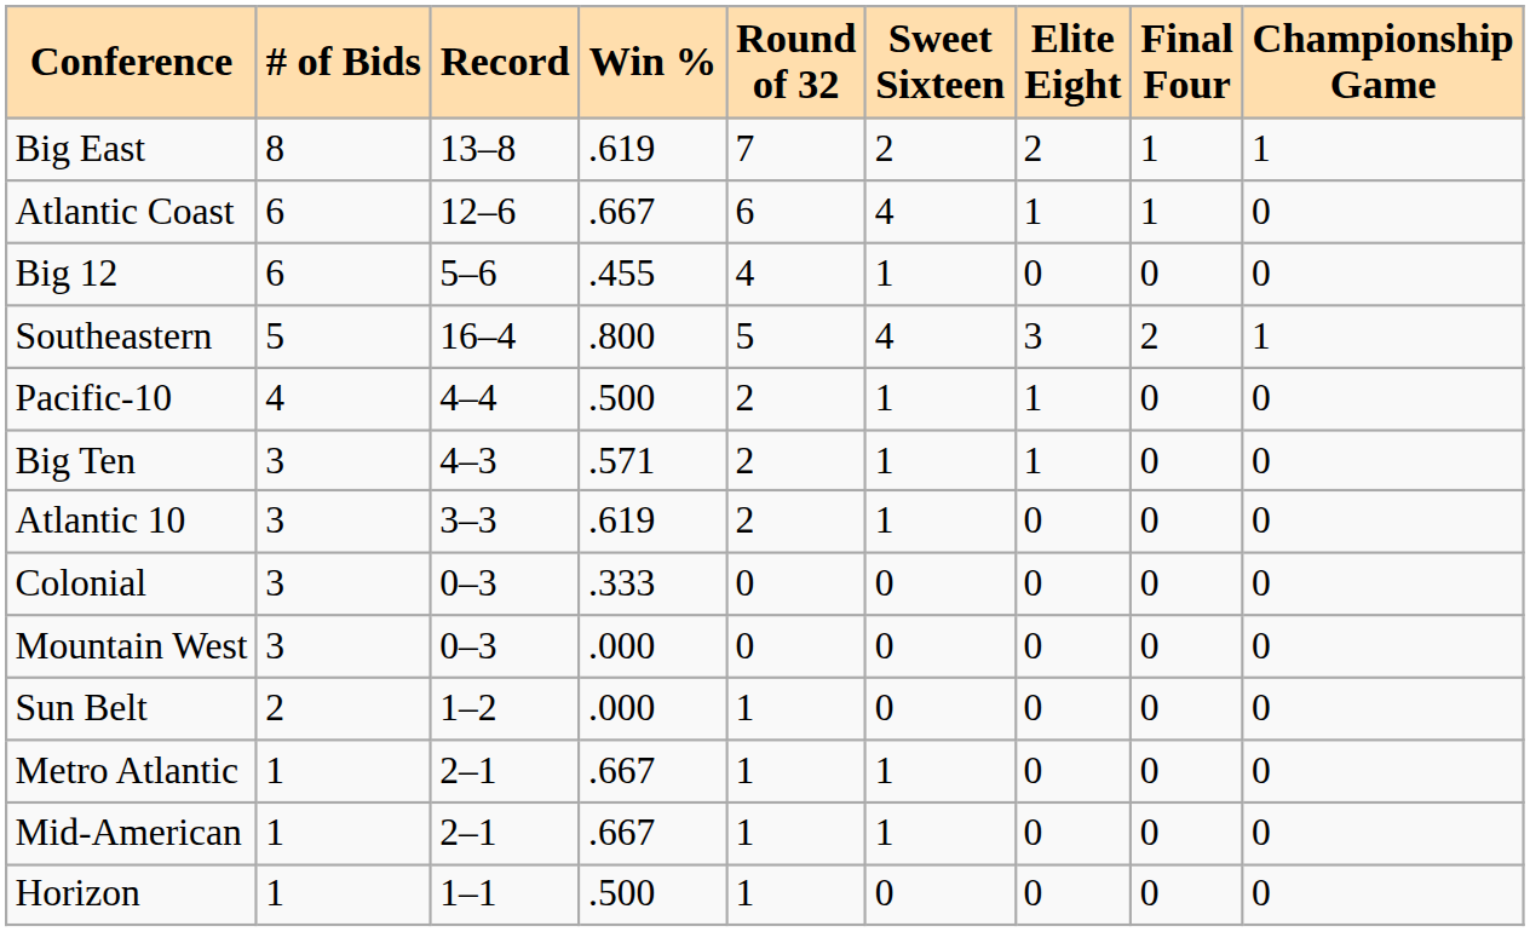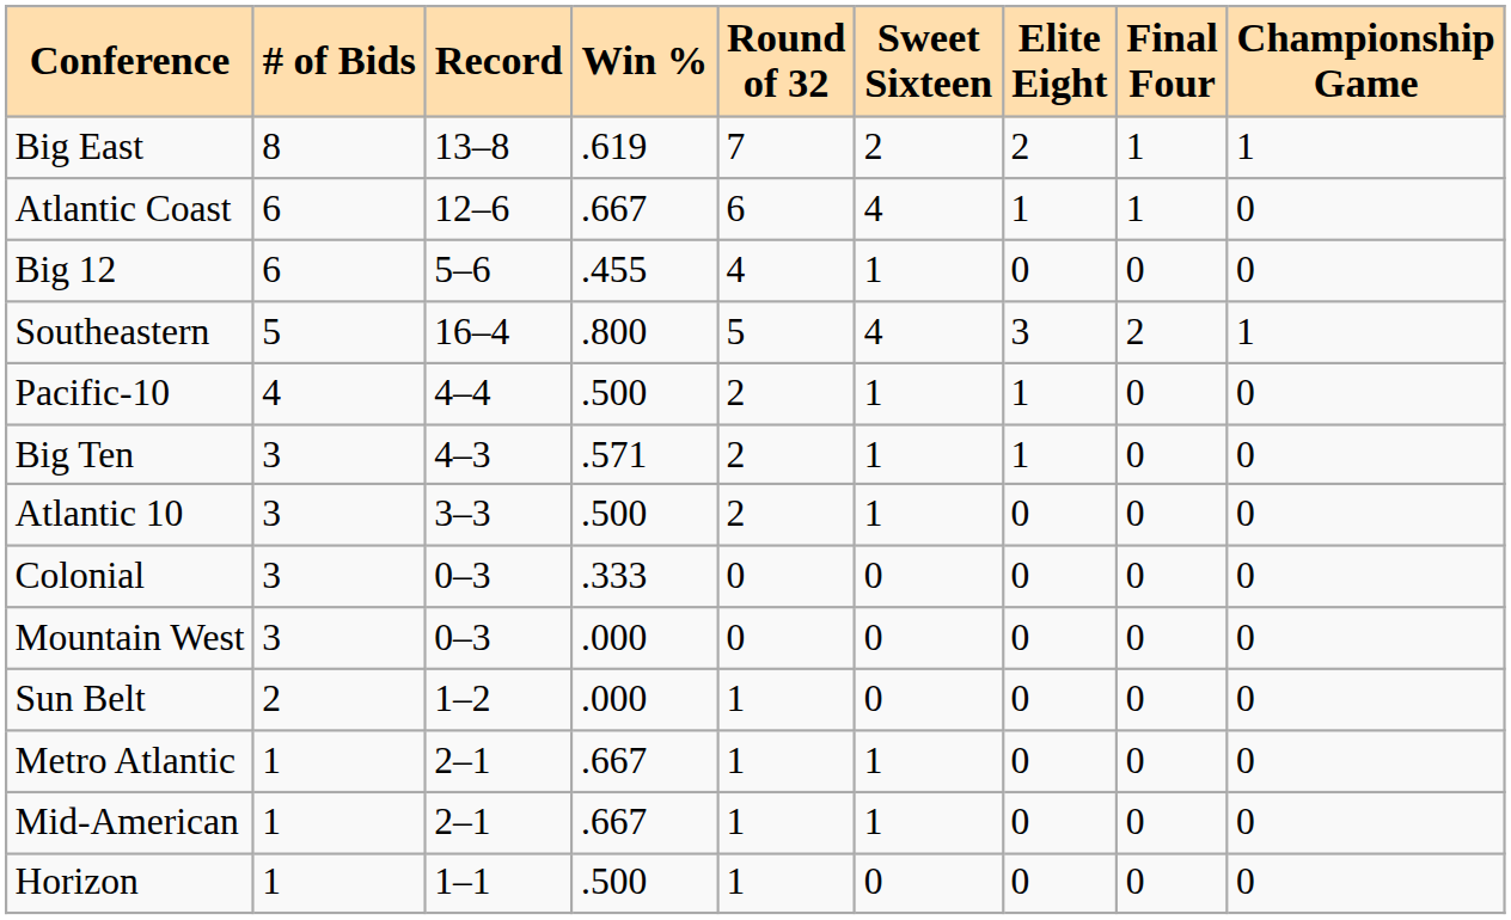 <table class="wikitable sortable">
 <tr>
 <th style="background-color:#FFDEAD;">Conference</th>
 <th style="background-color:#FFDEAD;"># of Bids</th>
 <th style="background-color:#FFDEAD;">Record</th>
 <th style="background-color:#FFDEAD;">Win %</th>
 <th style="background-color:#FFDEAD;">Round<br> of 32</th>
 <th style="background-color:#FFDEAD;">Sweet<br> Sixteen</th>
 <th style="background-color:#FFDEAD;">Elite<br> Eight</th>
 <th style="background-color:#FFDEAD;">Final<br> Four</th>
 <th style="background-color:#FFDEAD;">Championship<br> Game</th>
 </tr>
 <tr style="font-size:11pt"  valign="bottom">
 <td height="15">Big East</td>
 <td>8</td>
 <td>13–8</td>
 <td>.619</td>
 <td>7</td>
 <td>2</td>
 <td>2</td>
 <td>1</td>
 <td>1</td>
 </tr>
 <tr style="font-size:11pt"  valign="bottom">
 <td height="15">Atlantic Coast</td>
 <td>6</td>
 <td>12–6</td>
 <td>.667</td>
 <td>6</td>
 <td>4</td>
 <td>1</td>
 <td>1</td>
 <td>0</td>
 </tr>
 <tr style="font-size:11pt"  valign="bottom">
 <td height="15">Big 12</td>
 <td>6</td>
 <td>5–6</td>
 <td>.455</td>
 <td>4</td>
 <td>1</td>
 <td>0</td>
 <td>0</td>
 <td>0</td>
 </tr>
 <tr style="font-size:11pt"  valign="bottom">
 <td height="15">Southeastern</td>
 <td>5</td>
 <td>16–4</td>
 <td>.800</td>
 <td>5</td>
 <td>4</td>
 <td>3</td>
 <td>2</td>
 <td>1</td>
 </tr>
 <tr style="font-size:11pt"  valign="bottom">
 <td height="15">Pacific-10</td>
 <td>4</td>
 <td>4–4</td>
 <td>.500</td>
 <td>2</td>
 <td>1</td>
 <td>1</td>
 <td>0</td>
 <td>0</td>
 </tr>
 <tr style="font-size:11pt"  valign="bottom">
 <td height="15">Big Ten</td>
 <td>3</td>
 <td>4–3</td>
 <td>.571</td>
 <td>2</td>
 <td>1</td>
 <td>1</td>
 <td>0</td>
 <td>0</td>
 </tr>
 <tr style="font-size:11pt"  valign="bottom">
 <td height="15">Atlantic 10</td>
 <td>3</td>
 <td>3–3</td>
-<td>.619</td>
+<td>.500</td>
 <td>2</td>
 <td>1</td>
 <td>0</td>
 <td>0</td>
 <td>0</td>
 </tr>
 <tr style="font-size:11pt"  valign="bottom">
 <td height="15">Colonial</td>
 <td>3</td>
 <td>0–3</td>
 <td>.333</td>
 <td>0</td>
 <td>0</td>
 <td>0</td>
 <td>0</td>
 <td>0</td>
 </tr>
 <tr style="font-size:11pt"  valign="bottom">
 <td height="15">Mountain West</td>
 <td>3</td>
 <td>0–3</td>
 <td>.000</td>
 <td>0</td>
 <td>0</td>
 <td>0</td>
 <td>0</td>
 <td>0</td>
 </tr>
 <tr style="font-size:11pt"  valign="bottom">
 <td height="15">Sun Belt</td>
 <td>2</td>
 <td>1–2</td>
 <td>.000</td>
 <td>1</td>
 <td>0</td>
 <td>0</td>
 <td>0</td>
 <td>0</td>
 </tr>
 <tr style="font-size:11pt"  valign="bottom">
 <td height="15">Metro Atlantic</td>
 <td>1</td>
 <td>2–1</td>
 <td>.667</td>
 <td>1</td>
 <td>1</td>
 <td>0</td>
 <td>0</td>
 <td>0</td>
 </tr>
 <tr style="font-size:11pt"  valign="bottom">
 <td height="15">Mid-American</td>
 <td>1</td>
 <td>2–1</td>
 <td>.667</td>
 <td>1</td>
 <td>1</td>
 <td>0</td>
 <td>0</td>
 <td>0</td>
 </tr>
 <tr style="font-size:11pt"  valign="bottom">
 <td height="15">Horizon</td>
 <td>1</td>
 <td>1–1</td>
 <td>.500</td>
 <td>1</td>
 <td>0</td>
 <td>0</td>
 <td>0</td>
 <td>0</td>
 </tr>
 </table>
